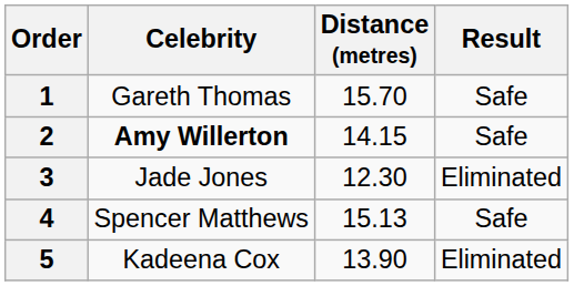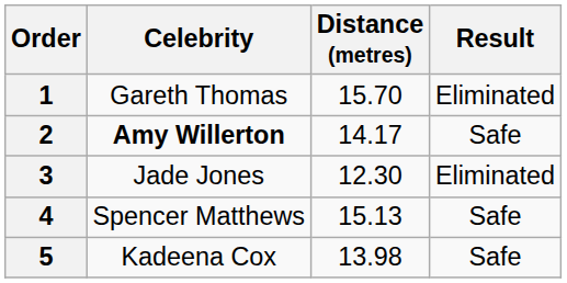 <table class="wikitable plainrowheaders" style="text-align:center;">
 <tr>
 <th>Order</th>
 <th>Celebrity</th>
 <th>Distance<br><small>(metres)</small></th>
 <th>Result</th>
 </tr>
 <tr>
 <th>1</th>
 <td>Gareth Thomas</td>
 <td>15.70</td>
-<td>Safe</td>
+<td>Eliminated</td>
 </tr>
 <tr>
 <th>2</th>
 <td><strong>Amy Willerton</strong></td>
-<td>14.15</td>
+<td>14.17</td>
 <td>Safe</td>
 </tr>
 <tr>
 <th>3</th>
 <td>Jade Jones</td>
 <td>12.30</td>
 <td>Eliminated</td>
 </tr>
 <tr>
 <th>4</th>
 <td>Spencer Matthews</td>
 <td>15.13</td>
 <td>Safe</td>
 </tr>
 <tr>
 <th>5</th>
 <td>Kadeena Cox</td>
-<td>13.90</td>
-<td>Eliminated</td>
+<td>13.98</td>
+<td>Safe</td>
 </tr>
 </table>
